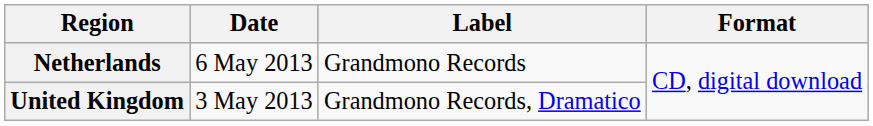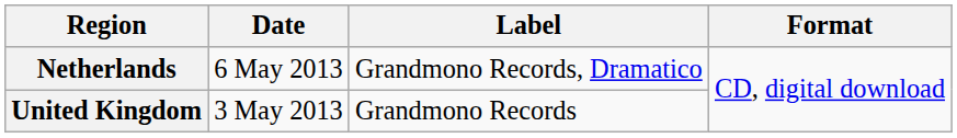 <table class="wikitable plainrowheaders">
 <tr>
 <th scope="col">Region</th>
 <th scope="col">Date</th>
 <th scope="col">Label</th>
 <th scope="col">Format</th>
 </tr>
 <tr>
 <th scope="row">Netherlands</th>
 <td>6 May 2013</td>
-<td>Grandmono Records</td>
+<td>Grandmono Records, <a href='#'>Dramatico</a></td>
 <td rowspan="2"><a href='#'>CD</a>, <a href='#'>digital download</a></td>
 </tr>
 <tr>
 <th scope="row">United Kingdom</th>
 <td>3 May 2013</td>
-<td>Grandmono Records, <a href='#'>Dramatico</a></td>
+<td>Grandmono Records</td>
 </tr>
 </table>
